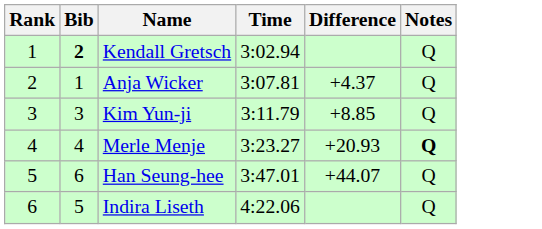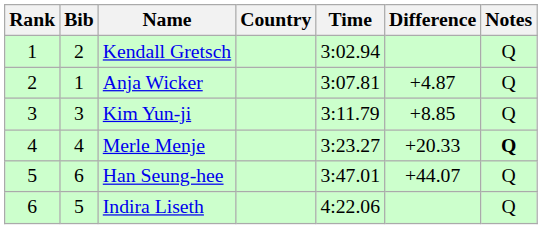 <table class="wikitable sortable" style="text-align:center">
 <tr>
 <th>Rank</th>
 <th>Bib</th>
 <th>Name</th>
+<th>Country</th>
 <th>Time</th>
 <th>Difference</th>
 <th>Notes</th>
 </tr>
 <tr bgcolor=ccffcc>
 <td>1</td>
-<td><strong>2</strong></td>
+<td>2</td>
 <td align=left><a href='#'>Kendall Gretsch</a></td>
+<td align=left></td>
 <td>3:02.94</td>
 <td></td>
 <td>Q</td>
 </tr>
 <tr bgcolor=ccffcc>
 <td>2</td>
 <td>1</td>
 <td align=left><a href='#'>Anja Wicker</a></td>
+<td align=left></td>
 <td>3:07.81</td>
-<td>+4.37</td>
+<td>+4.87</td>
 <td>Q</td>
 </tr>
 <tr bgcolor=ccffcc>
 <td>3</td>
 <td>3</td>
 <td align=left><a href='#'>Kim Yun-ji</a></td>
+<td align=left></td>
 <td>3:11.79</td>
 <td>+8.85</td>
 <td>Q</td>
 </tr>
 <tr bgcolor=ccffcc>
 <td>4</td>
 <td>4</td>
 <td align=left><a href='#'>Merle Menje</a></td>
+<td align=left></td>
 <td>3:23.27</td>
-<td>+20.93</td>
+<td>+20.33</td>
 <td><strong>Q</strong></td>
 </tr>
 <tr bgcolor=ccffcc>
 <td>5</td>
 <td>6</td>
 <td align=left><a href='#'>Han Seung-hee</a></td>
+<td align=left></td>
 <td>3:47.01</td>
 <td>+44.07</td>
 <td>Q</td>
 </tr>
 <tr bgcolor=ccffcc>
 <td>6</td>
 <td>5</td>
 <td align=left><a href='#'>Indira Liseth</a></td>
+<td align=left></td>
 <td>4:22.06</td>
 <td></td>
 <td>Q</td>
 </tr>
 </table>
